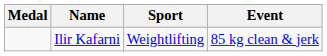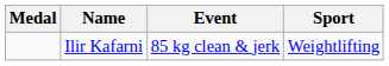 <table class="wikitable sortable">
 <tr>
 <th>Medal</th>
 <th>Name</th>
+<th>Event</th>
 <th>Sport</th>
-<th>Event</th>
 </tr>
 <tr>
 <td></td>
 <td><a href='#'>Ilir Kafarni</a></td>
+<td><a href='#'>85 kg clean & jerk</a></td>
 <td> <a href='#'>Weightlifting</a></td>
-<td><a href='#'>85 kg clean & jerk</a></td>
 </tr>
 </table>
